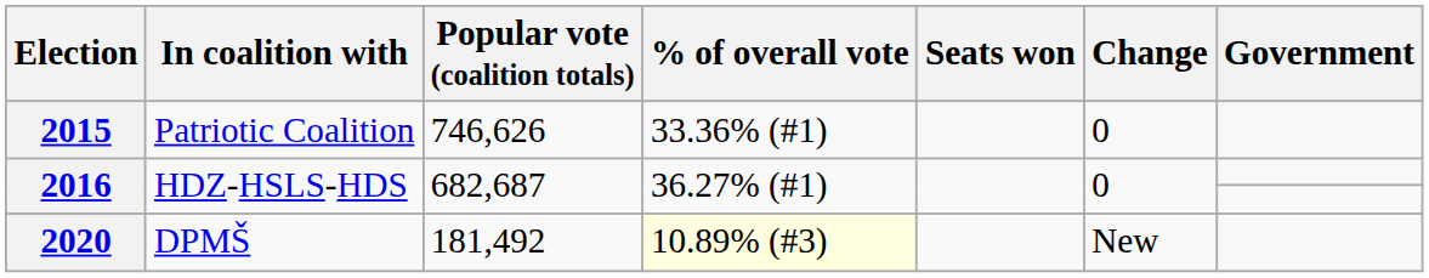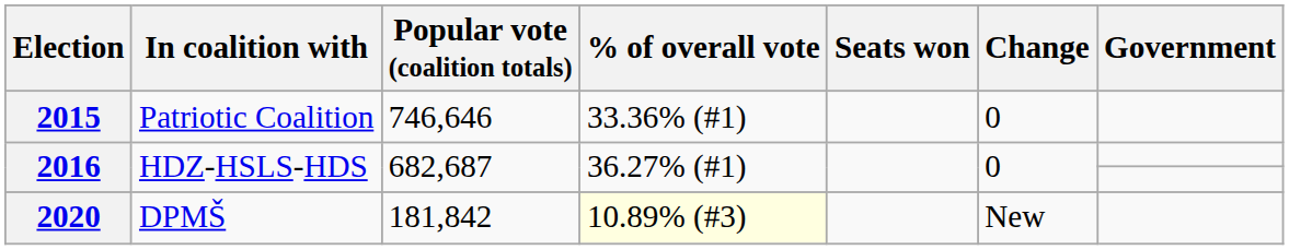 <table class="wikitable">
 <tr>
 <th>Election</th>
 <th>In coalition with</th>
 <th>Popular vote<br><small>(coalition totals)</small></th>
 <th>% of overall vote</th>
 <th>Seats won</th>
 <th>Change</th>
 <th>Government</th>
 </tr>
 <tr>
 <th><a href='#'>2015</a></th>
 <td><a href='#'>Patriotic Coalition</a></td>
-<td>746,626</td>
+<td>746,646</td>
 <td>33.36% (#1)</td>
 <td></td>
 <td> 0</td>
 <td></td>
 </tr>
 <tr>
 <th rowspan=2><a href='#'>2016</a></th>
 <td rowspan=2><a href='#'>HDZ</a>-<a href='#'>HSLS</a>-<a href='#'>HDS</a></td>
 <td rowspan=2>682,687</td>
 <td rowspan=2>36.27% (#1)</td>
 <td rowspan=2></td>
 <td rowspan=2> 0</td>
 <td></td>
 </tr>
 <tr>
 <td></td>
 </tr>
 <tr>
 <th><a href='#'>2020</a></th>
 <td><a href='#'>DPMŠ</a></td>
-<td>181,492</td>
+<td>181,842</td>
 <td style="background: lightyellow;">10.89% (#3)</td>
 <td></td>
 <td>New</td>
 <td></td>
 </tr>
 </table>
